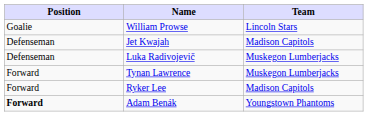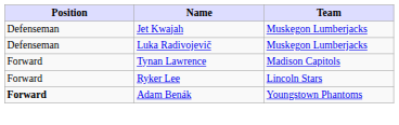 <table class="wikitable">
 <tr>
 <th style="background:#ddf; width: 12em;">Position</th>
 <th style="background:#ddf; width: 12em;">Name</th>
 <th style="background:#ddf; width: 12em;">Team</th>
 </tr>
 <tr>
-<td>Goalie</td>
-<td><a href='#'>William Prowse</a></td>
-<td><a href='#'>Lincoln Stars</a></td>
-</tr>
-<tr>
 <td>Defenseman</td>
 <td><a href='#'>Jet Kwajah</a></td>
-<td><a href='#'>Madison Capitols</a></td>
+<td><a href='#'>Muskegon Lumberjacks</a></td>
 </tr>
 <tr>
 <td>Defenseman</td>
 <td><a href='#'>Luka Radivojevič</a></td>
 <td><a href='#'>Muskegon Lumberjacks</a></td>
 </tr>
 <tr>
 <td>Forward</td>
 <td><a href='#'>Tynan Lawrence</a></td>
-<td><a href='#'>Muskegon Lumberjacks</a></td>
+<td><a href='#'>Madison Capitols</a></td>
 </tr>
 <tr>
 <td>Forward</td>
 <td><a href='#'>Ryker Lee</a></td>
-<td><a href='#'>Madison Capitols</a></td>
+<td><a href='#'>Lincoln Stars</a></td>
 </tr>
 <tr>
 <td><strong>Forward</strong></td>
 <td><a href='#'>Adam Benák</a></td>
 <td><a href='#'>Youngstown Phantoms</a></td>
 </tr>
 </table>
